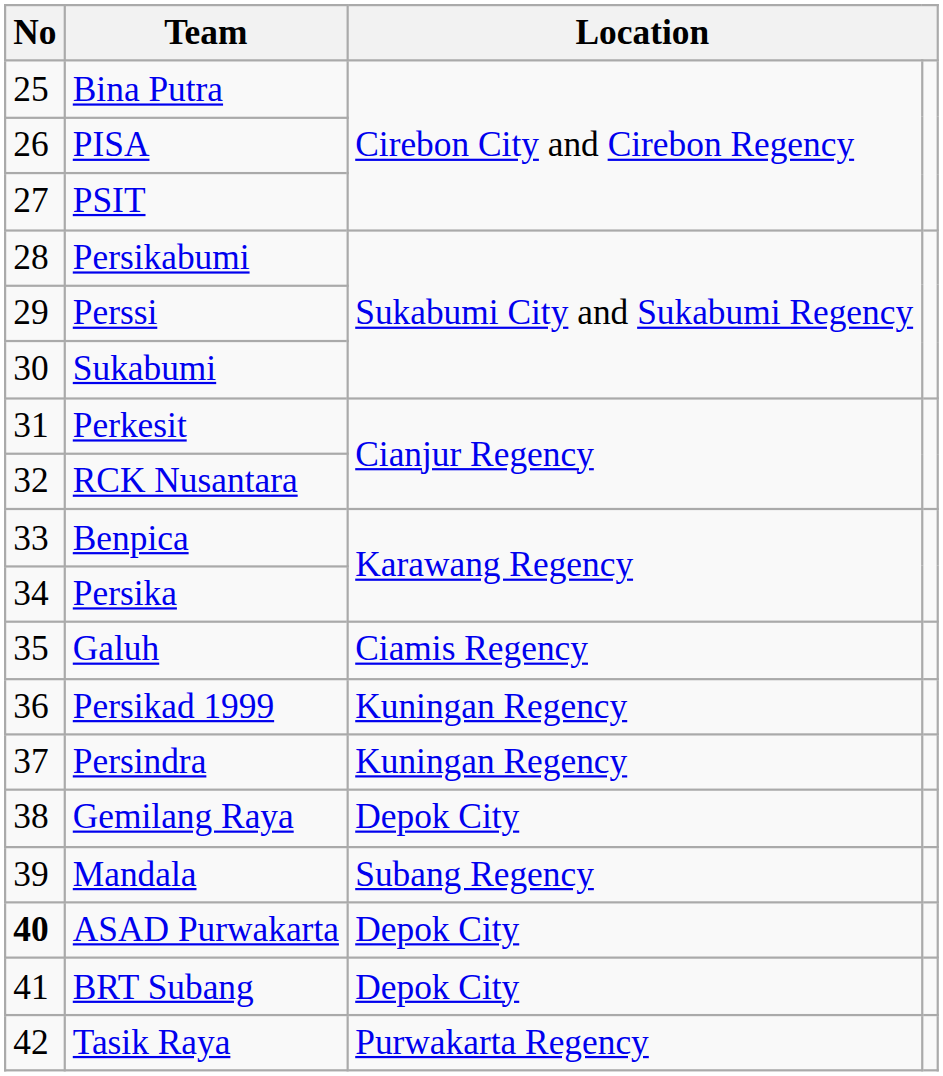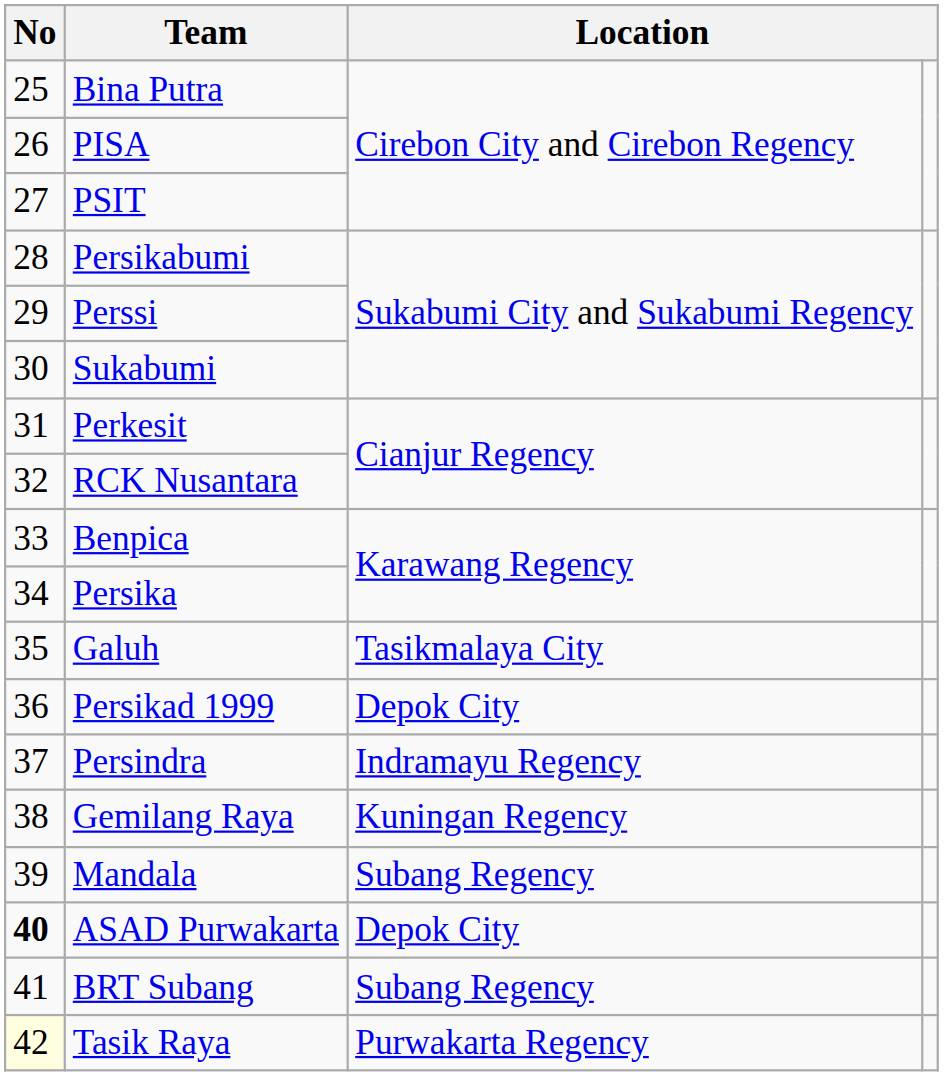 <table class="wikitable">
 <tr>
 <th>No</th>
 <th>Team</th>
 <th colspan=2>Location</th>
 </tr>
 <tr>
 <td align center>25</td>
 <td><a href='#'>Bina Putra</a></td>
 <td rowspan=3><a href='#'>Cirebon City</a> and <a href='#'>Cirebon Regency</a></td>
 <td rowspan=3><br></td>
 </tr>
 <tr>
 <td align center>26</td>
 <td><a href='#'>PISA</a></td>
 </tr>
 <tr>
 <td align center>27</td>
 <td><a href='#'>PSIT</a></td>
 </tr>
 <tr>
 <td align center>28</td>
 <td><a href='#'>Persikabumi</a></td>
 <td rowspan=3><a href='#'>Sukabumi City</a> and <a href='#'>Sukabumi Regency</a></td>
 <td rowspan=3><br></td>
 </tr>
 <tr>
 <td align center>29</td>
 <td><a href='#'>Perssi</a></td>
 </tr>
 <tr>
 <td align center>30</td>
 <td><a href='#'>Sukabumi</a></td>
 </tr>
 <tr>
 <td align center>31</td>
 <td><a href='#'>Perkesit</a></td>
 <td rowspan=2><a href='#'>Cianjur Regency</a></td>
 <td rowspan=2></td>
 </tr>
 <tr>
 <td align center>32</td>
 <td><a href='#'>RCK Nusantara</a></td>
 </tr>
 <tr>
 <td align center>33</td>
 <td><a href='#'>Benpica</a></td>
 <td rowspan=2><a href='#'>Karawang Regency</a></td>
 <td rowspan=2></td>
 </tr>
 <tr>
 <td align center>34</td>
 <td><a href='#'>Persika</a></td>
 </tr>
 <tr>
 <td align center>35</td>
 <td><a href='#'>Galuh</a></td>
-<td><a href='#'>Ciamis Regency</a></td>
+<td><a href='#'>Tasikmalaya City</a></td>
 <td></td>
 </tr>
 <tr>
 <td align center>36</td>
 <td><a href='#'>Persikad 1999</a></td>
-<td><a href='#'>Kuningan Regency</a></td>
+<td><a href='#'>Depok City</a></td>
 <td></td>
 </tr>
 <tr>
 <td align center>37</td>
 <td><a href='#'>Persindra</a></td>
-<td><a href='#'>Kuningan Regency</a></td>
+<td><a href='#'>Indramayu Regency</a></td>
 <td></td>
 </tr>
 <tr>
 <td align center>38</td>
 <td><a href='#'>Gemilang Raya</a></td>
-<td><a href='#'>Depok City</a></td>
+<td><a href='#'>Kuningan Regency</a></td>
 <td></td>
 </tr>
 <tr>
 <td align center>39</td>
 <td><a href='#'>Mandala</a></td>
 <td><a href='#'>Subang Regency</a></td>
 <td></td>
 </tr>
 <tr>
 <td align center><strong>40</strong></td>
 <td><a href='#'>ASAD Purwakarta</a></td>
 <td><a href='#'>Depok City</a></td>
 <td></td>
 </tr>
 <tr>
 <td align center>41</td>
 <td><a href='#'>BRT Subang</a></td>
-<td><a href='#'>Depok City</a></td>
+<td><a href='#'>Subang Regency</a></td>
 <td></td>
 </tr>
 <tr>
-<td align center>42</td>
+<td align center style="background: lightyellow;">42</td>
 <td><a href='#'>Tasik Raya</a></td>
 <td><a href='#'>Purwakarta Regency</a></td>
 <td></td>
 </tr>
 </table>
